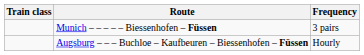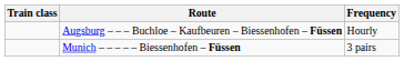 <table class="wikitable">
 <tr class="hintergrundfarbe6">
 <th>Train class</th>
 <th>Route</th>
 <th>Frequency</th>
 </tr>
 <tr>
 <td style="text-align:center;"></td>
+<td><a href='#'>Augsburg</a> –  –  – Buchloe – Kaufbeuren – Biessenhofen – <strong>Füssen</strong></td>
+<td>Hourly</td>
+</tr>
+<tr>
+<td style="text-align:center;"></td>
 <td><a href='#'>Munich</a> –  –  –  –  – Biessenhofen – <strong>Füssen</strong></td>
 <td>3 pairs</td>
 </tr>
-<tr>
-<td style="text-align:center;"></td>
-<td><a href='#'>Augsburg</a> –  –  – Buchloe – Kaufbeuren – Biessenhofen – <strong>Füssen</strong></td>
-<td>Hourly</td>
-</tr>
 </table>
